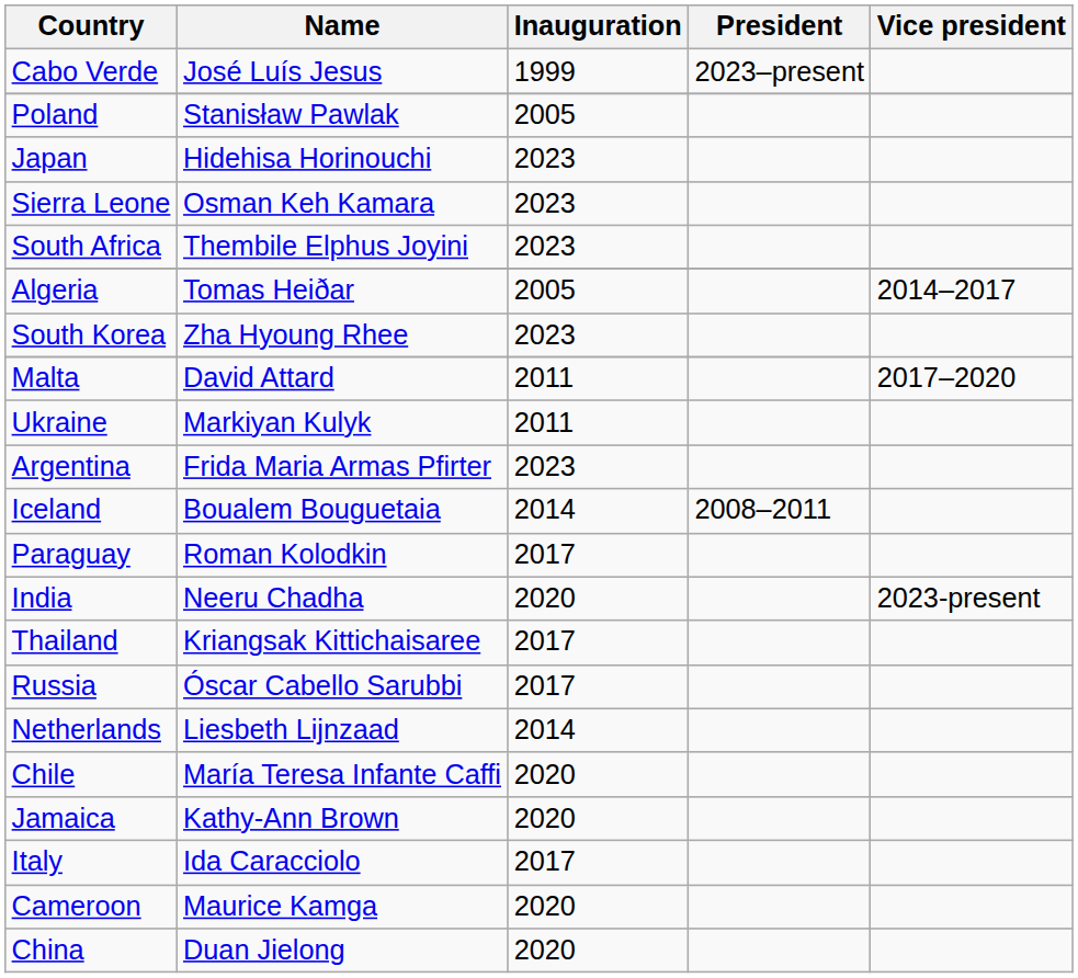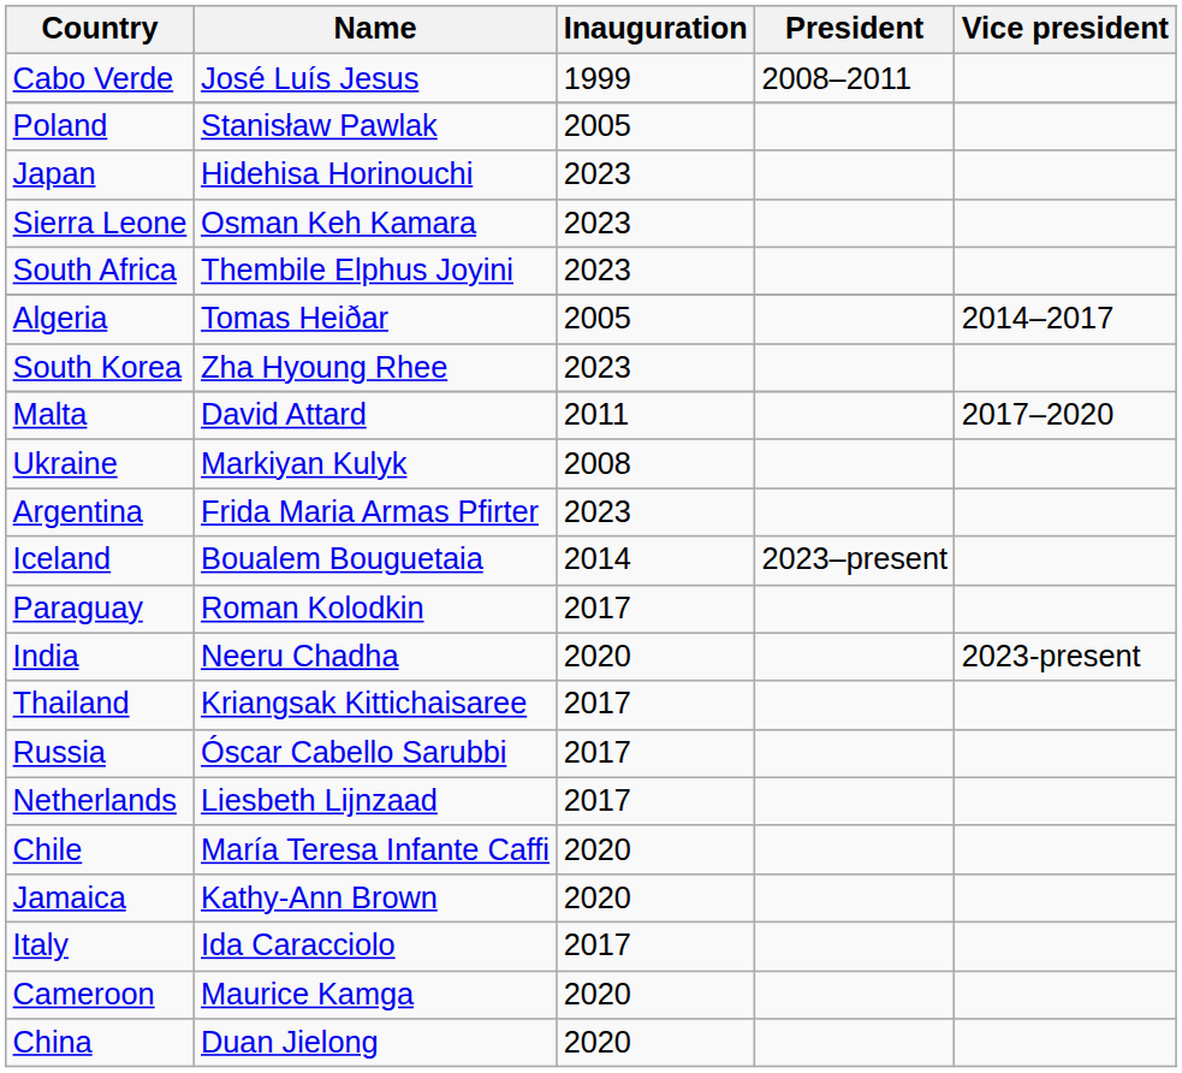 <table class="wikitable sortable">
 <tr>
 <th scope="col">Country</th>
 <th scope="col">Name</th>
 <th scope="col">Inauguration</th>
 <th scope="col">President</th>
 <th scope="col">Vice president</th>
 </tr>
 <tr>
 <td> <a href='#'>Cabo Verde</a></td>
 <td scope="row"><a href='#'>José Luís Jesus</a></td>
 <td>1999</td>
-<td>2023–present</td>
+<td>2008–2011</td>
 <td></td>
 </tr>
 <tr>
 </tr>
 <tr>
 </tr>
 <tr>
 <td> <a href='#'>Poland</a></td>
 <td scope="row"><a href='#'>Stanisław Pawlak</a></td>
 <td>2005</td>
 <td></td>
 <td></td>
 </tr>
 <tr>
 <td> <a href='#'>Japan</a></td>
 <td scope="row"><a href='#'>Hidehisa Horinouchi</a></td>
 <td>2023</td>
 <td></td>
 <td></td>
 </tr>
 <tr>
 <td> <a href='#'>Sierra Leone</a></td>
 <td scope="row"><a href='#'>Osman Keh Kamara</a></td>
 <td>2023</td>
 <td></td>
 <td></td>
 </tr>
 <tr>
 <td> <a href='#'>South Africa</a></td>
 <td scope="row"><a href='#'>Thembile Elphus Joyini</a></td>
 <td>2023</td>
 <td></td>
 <td></td>
 </tr>
 <tr>
 </tr>
 <tr>
 <td> <a href='#'>Algeria</a></td>
 <td scope="row"><a href='#'>Tomas Heiðar</a></td>
 <td>2005</td>
 <td></td>
 <td>2014–2017</td>
 </tr>
 <tr>
 <td> <a href='#'>South Korea</a></td>
 <td scope="row"><a href='#'>Zha Hyoung Rhee</a></td>
 <td>2023</td>
 <td></td>
 </tr>
 <tr>
 </tr>
 <tr>
 <td> <a href='#'>Malta</a></td>
 <td scope="row"><a href='#'>David Attard</a></td>
 <td>2011</td>
 <td></td>
 <td>2017–2020</td>
 </tr>
 <tr>
 <td> <a href='#'>Ukraine</a></td>
 <td scope="row"><a href='#'>Markiyan Kulyk</a></td>
-<td>2011</td>
+<td>2008</td>
 <td></td>
 <td></td>
 </tr>
 <tr>
 <td> <a href='#'>Argentina</a></td>
 <td scope="row"><a href='#'>Frida Maria Armas Pfirter</a></td>
 <td>2023</td>
 <td></td>
 <td></td>
 </tr>
 <tr>
 <td> <a href='#'>Iceland</a></td>
 <td scope="row"><a href='#'>Boualem Bouguetaia</a></td>
 <td>2014</td>
-<td>2008–2011</td>
+<td>2023–present</td>
 <td></td>
 </tr>
 <tr>
 <td> <a href='#'>Paraguay</a></td>
 <td scope="row"><a href='#'>Roman Kolodkin</a></td>
 <td>2017</td>
 <td></td>
 <td></td>
 </tr>
 <tr>
 <td> <a href='#'>India</a></td>
 <td scope="row"><a href='#'>Neeru Chadha</a></td>
 <td>2020</td>
 <td></td>
 <td>2023-present</td>
 </tr>
 <tr>
 <td> <a href='#'>Thailand</a></td>
 <td scope="row"><a href='#'>Kriangsak Kittichaisaree</a></td>
 <td>2017</td>
 <td></td>
 <td></td>
 </tr>
 <tr>
 <td> <a href='#'>Russia</a></td>
 <td scope="row"><a href='#'>Óscar Cabello Sarubbi</a></td>
 <td>2017</td>
 <td></td>
 <td></td>
 </tr>
 <tr>
 <td> <a href='#'>Netherlands</a></td>
 <td scope="row"><a href='#'>Liesbeth Lijnzaad</a></td>
-<td>2014</td>
+<td>2017</td>
 <td></td>
 <td></td>
 </tr>
 <tr>
 <td> <a href='#'>Chile</a></td>
 <td scope="row"><a href='#'>María Teresa Infante Caffi</a></td>
 <td>2020</td>
 <td></td>
 <td></td>
 </tr>
 <tr 2020–present>
 <td>  <a href='#'>Jamaica</a></td>
 <td scope="row"><a href='#'>Kathy-Ann Brown</a></td>
 <td>2020</td>
 <td></td>
 <td></td>
 </tr>
 <tr>
 <td>  <a href='#'>Italy</a></td>
 <td scope="row"><a href='#'>Ida Caracciolo</a></td>
 <td>2017</td>
 <td></td>
 <td></td>
 </tr>
 <tr>
 <td>  <a href='#'>Cameroon</a></td>
 <td scope="row"><a href='#'>Maurice Kamga</a></td>
 <td>2020</td>
 <td></td>
 <td></td>
 </tr>
 <tr>
 <td>  <a href='#'>China</a></td>
 <td scope="row"><a href='#'>Duan Jielong</a></td>
 <td>2020</td>
 <td></td>
 <td></td>
 </tr>
 </table>
